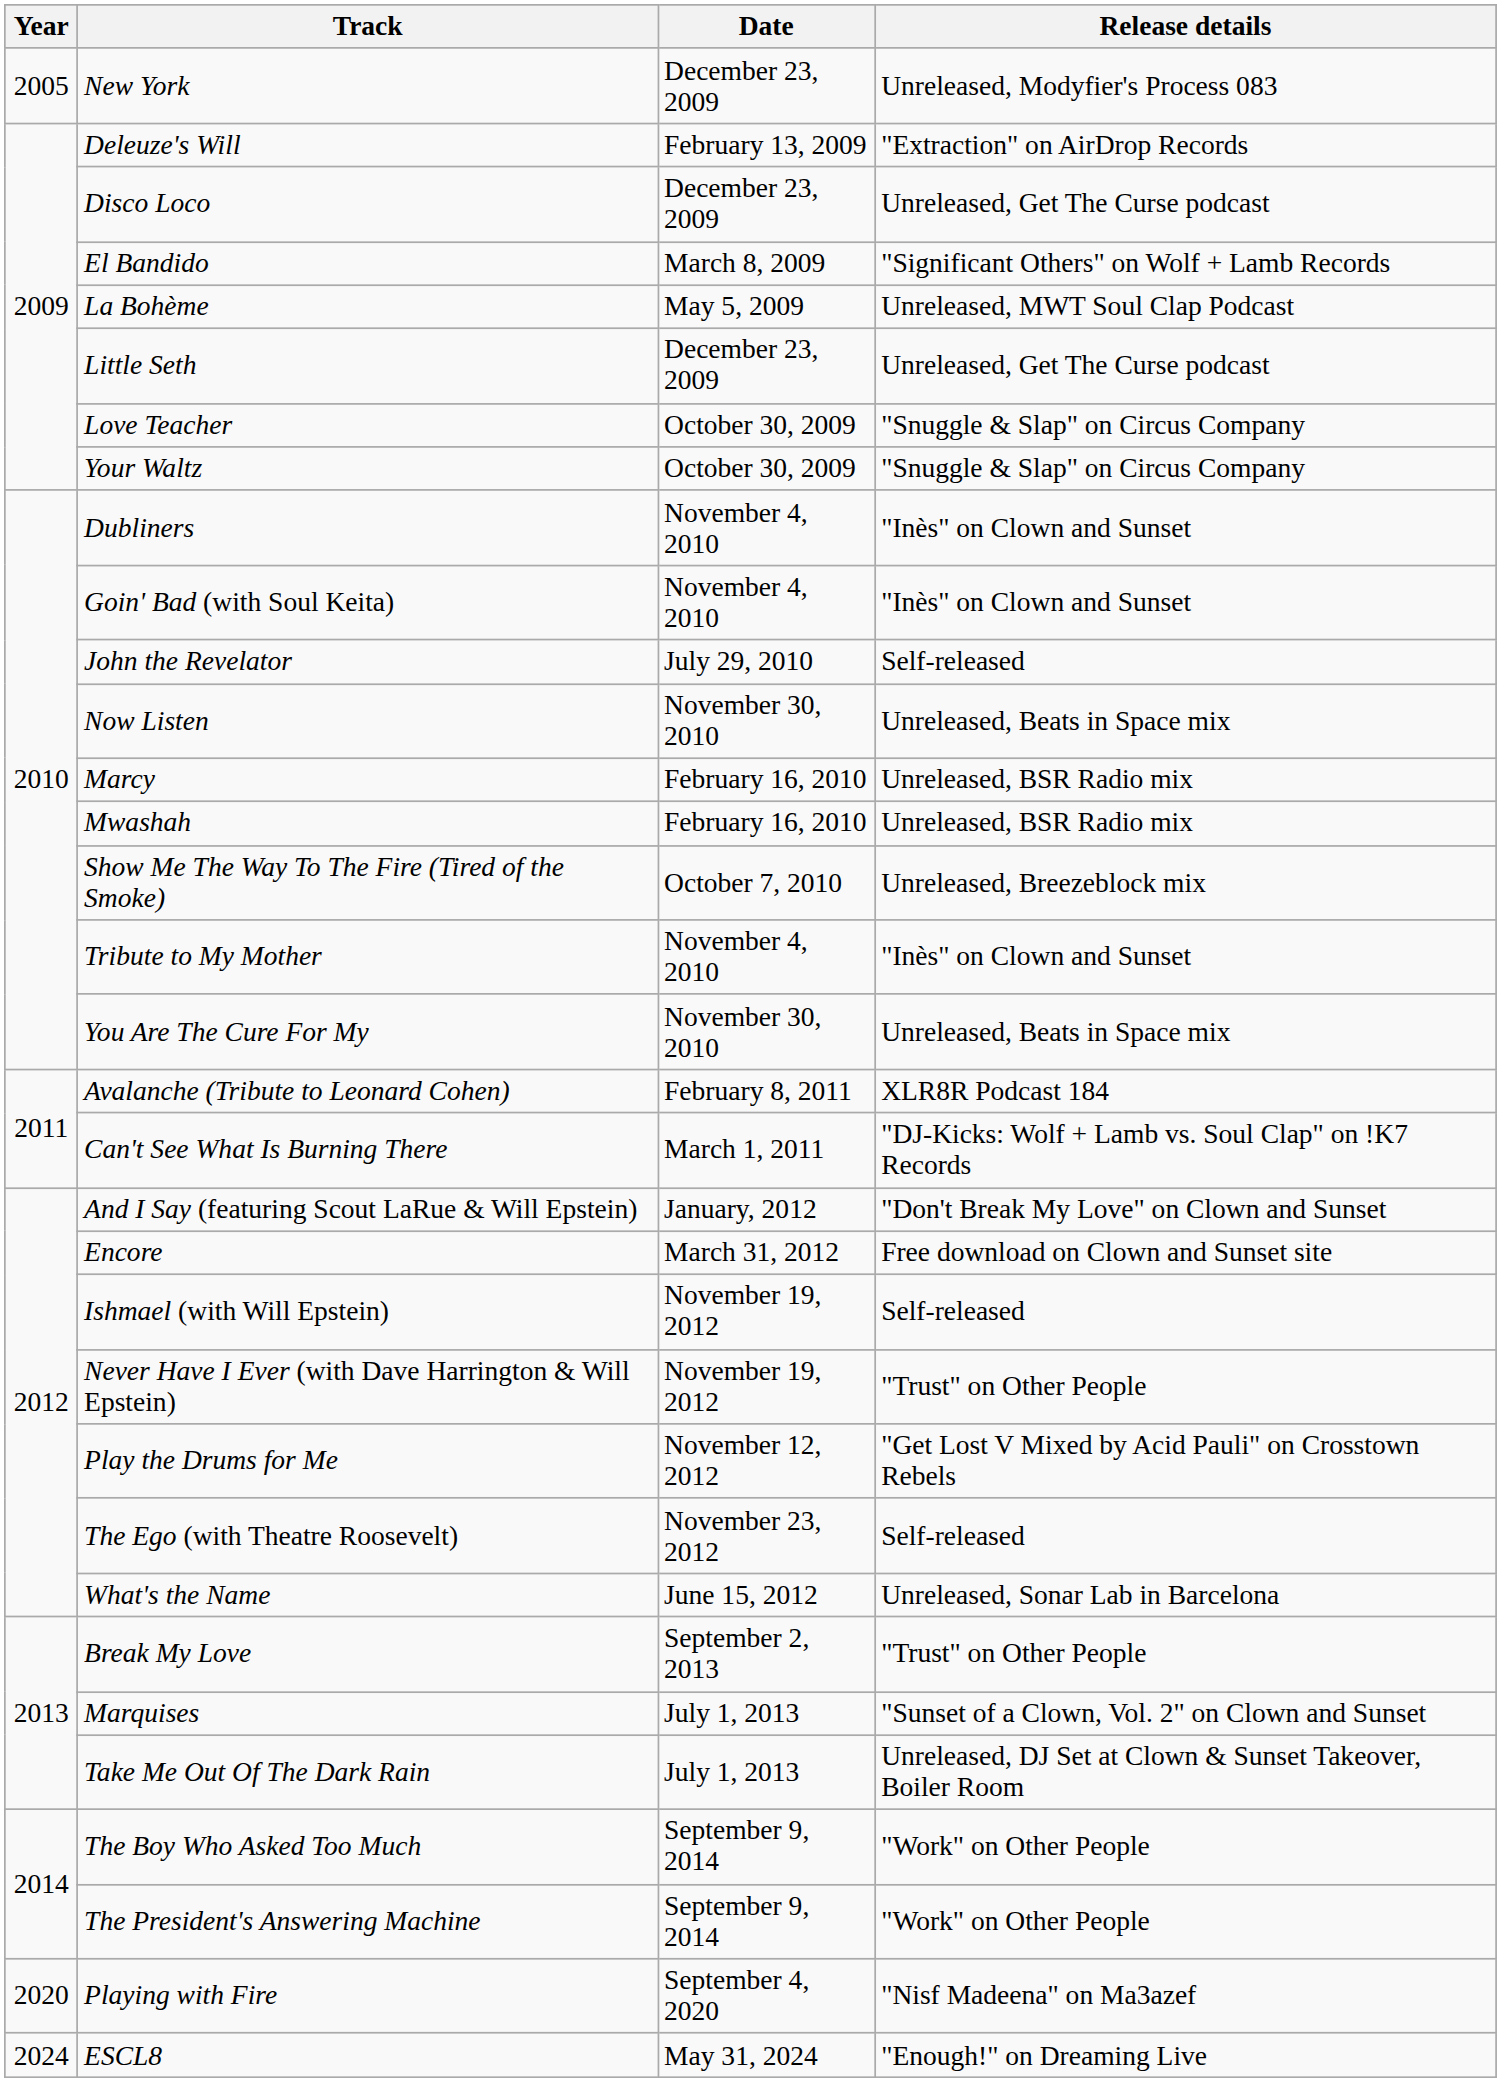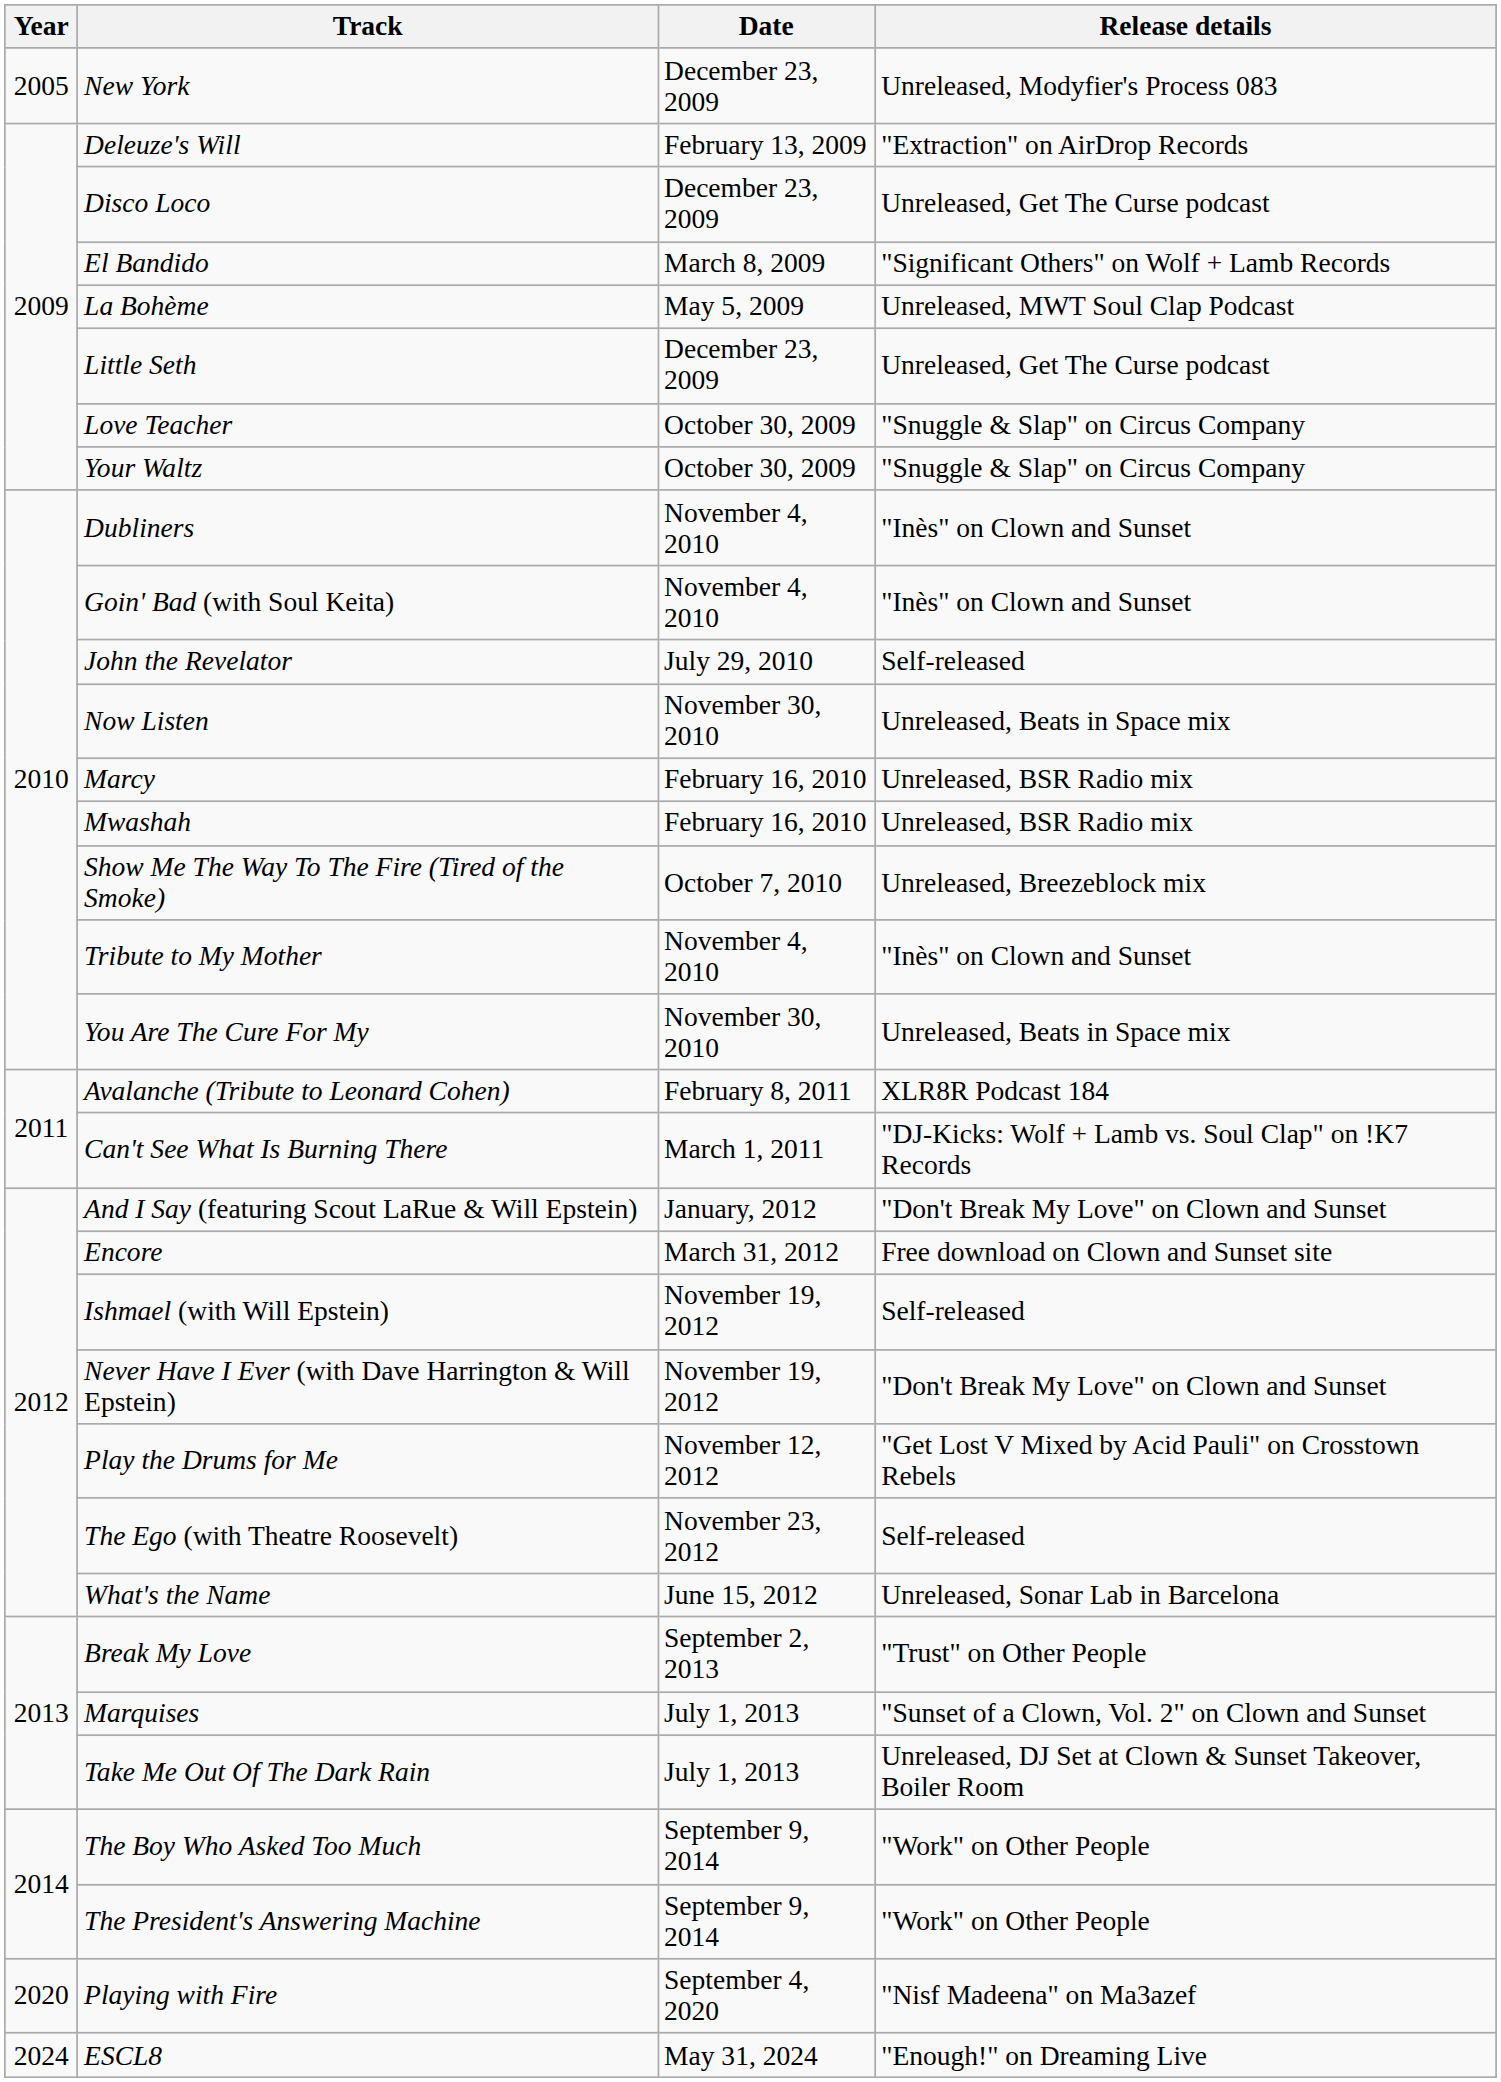 <table class="wikitable">
 <tr>
 <th style="text-align:center; width:35px;">Year</th>
 <th>Track</th>
 <th>Date</th>
 <th>Release details</th>
 </tr>
 <tr>
 <td rowspan="1" style="text-align:center;">2005</td>
 <td><em>New York</em></td>
 <td>December 23, 2009</td>
 <td>Unreleased, Modyfier's Process 083</td>
 </tr>
 <tr>
 <td rowspan="7" style="text-align:center;">2009</td>
 <td><em>Deleuze's Will</em></td>
 <td>February 13, 2009</td>
 <td>"Extraction" on AirDrop Records</td>
 </tr>
 <tr>
 <td><em>Disco Loco</em></td>
 <td>December 23, 2009</td>
 <td>Unreleased, Get The Curse podcast</td>
 </tr>
 <tr>
 <td><em>El Bandido</em></td>
 <td>March 8, 2009</td>
 <td>"Significant Others" on Wolf + Lamb Records</td>
 </tr>
 <tr>
 <td><em>La Bohème</em></td>
 <td>May 5, 2009</td>
 <td>Unreleased, MWT Soul Clap Podcast</td>
 </tr>
 <tr>
 <td><em>Little Seth</em></td>
 <td>December 23, 2009</td>
 <td>Unreleased, Get The Curse podcast</td>
 </tr>
 <tr>
 <td><em>Love Teacher</em></td>
 <td>October 30, 2009</td>
 <td>"Snuggle & Slap" on Circus Company</td>
 </tr>
 <tr>
 <td><em>Your Waltz</em></td>
 <td>October 30, 2009</td>
 <td>"Snuggle & Slap" on Circus Company</td>
 </tr>
 <tr>
 <td rowspan="9" style="text-align:center;">2010</td>
 <td><em>Dubliners</em></td>
 <td>November 4, 2010</td>
 <td>"Inès" on Clown and Sunset</td>
 </tr>
 <tr>
 <td><em>Goin' Bad</em> (with Soul Keita)</td>
 <td>November 4, 2010</td>
 <td>"Inès" on Clown and Sunset</td>
 </tr>
 <tr>
 <td><em>John the Revelator</em></td>
 <td>July 29, 2010</td>
 <td>Self-released</td>
 </tr>
 <tr>
 <td><em>Now Listen </em></td>
 <td>November 30, 2010</td>
 <td>Unreleased, Beats in Space mix</td>
 </tr>
 <tr>
 <td><em>Marcy</em></td>
 <td>February 16, 2010</td>
 <td>Unreleased, BSR Radio mix</td>
 </tr>
 <tr>
 <td><em>Mwashah</em></td>
 <td>February 16, 2010</td>
 <td>Unreleased, BSR Radio mix</td>
 </tr>
 <tr>
 <td><em>Show Me The Way To The Fire (Tired of the Smoke)</em></td>
 <td>October 7, 2010</td>
 <td>Unreleased, Breezeblock mix</td>
 </tr>
 <tr>
 <td><em>Tribute to My Mother</em></td>
 <td>November 4, 2010</td>
 <td>"Inès" on Clown and Sunset</td>
 </tr>
 <tr>
 <td><em>You Are The Cure For My</em></td>
 <td>November 30, 2010</td>
 <td>Unreleased, Beats in Space mix</td>
 </tr>
 <tr>
 <td rowspan="2" style="text-align:center;">2011</td>
 <td><em>Avalanche (Tribute to Leonard Cohen)</em></td>
 <td>February 8, 2011</td>
 <td>XLR8R Podcast 184</td>
 </tr>
 <tr>
 <td><em>Can't See What Is Burning There</em></td>
 <td>March 1, 2011</td>
 <td>"DJ-Kicks: Wolf + Lamb vs. Soul Clap" on !K7 Records</td>
 </tr>
 <tr>
 <td rowspan="7" style="text-align:center;">2012</td>
 <td><em>And I Say</em> (featuring Scout LaRue & Will Epstein)</td>
 <td>January, 2012</td>
 <td>"Don't Break My Love" on Clown and Sunset</td>
 </tr>
 <tr>
 <td><em>Encore</em></td>
 <td>March 31, 2012</td>
 <td>Free download on Clown and Sunset site</td>
 </tr>
 <tr>
 <td><em>Ishmael</em> (with Will Epstein)</td>
 <td>November 19, 2012</td>
 <td>Self-released</td>
 </tr>
 <tr>
 <td><em>Never Have I Ever</em> (with Dave Harrington & Will Epstein)</td>
 <td>November 19, 2012</td>
-<td>"Trust" on Other People</td>
+<td>"Don't Break My Love" on Clown and Sunset</td>
 </tr>
 <tr>
 <td><em>Play the Drums for Me</em></td>
 <td>November 12, 2012</td>
 <td>"Get Lost V Mixed by Acid Pauli" on Crosstown Rebels</td>
 </tr>
 <tr>
 <td><em>The Ego</em> (with Theatre Roosevelt)</td>
 <td>November 23, 2012</td>
 <td>Self-released</td>
 </tr>
 <tr>
 <td><em>What's the Name</em></td>
 <td>June 15, 2012</td>
 <td>Unreleased, Sonar Lab in Barcelona</td>
 </tr>
 <tr>
 <td rowspan="3" style="text-align:center;">2013</td>
 <td><em>Break My Love</em></td>
 <td>September 2, 2013</td>
 <td>"Trust" on Other People</td>
 </tr>
 <tr>
 <td><em>Marquises</em></td>
 <td>July 1, 2013</td>
 <td>"Sunset of a Clown, Vol. 2" on Clown and Sunset</td>
 </tr>
 <tr>
 <td><em>Take Me Out Of The Dark Rain </em></td>
 <td>July 1, 2013</td>
 <td>Unreleased, DJ Set at Clown & Sunset Takeover, Boiler Room</td>
 </tr>
 <tr>
 <td rowspan="2" style="text-align:center;">2014</td>
 <td><em>The Boy Who Asked Too Much</em></td>
 <td>September 9, 2014</td>
 <td>"Work" on Other People</td>
 </tr>
 <tr>
 <td><em>The President's Answering Machine</em></td>
 <td>September 9, 2014</td>
 <td>"Work" on Other People</td>
 </tr>
 <tr>
 <td rowspan="1" style="text-align:center;">2020</td>
 <td><em>Playing with Fire</em></td>
 <td>September 4, 2020</td>
 <td>"Nisf Madeena" on Ma3azef</td>
 </tr>
 <tr>
 <td rowspan="1" style="text-align:center;">2024</td>
 <td><em>ESCL8</em></td>
 <td>May 31, 2024</td>
 <td>"Enough!" on Dreaming Live</td>
 </tr>
 <tr>
 </tr>
 </table>
